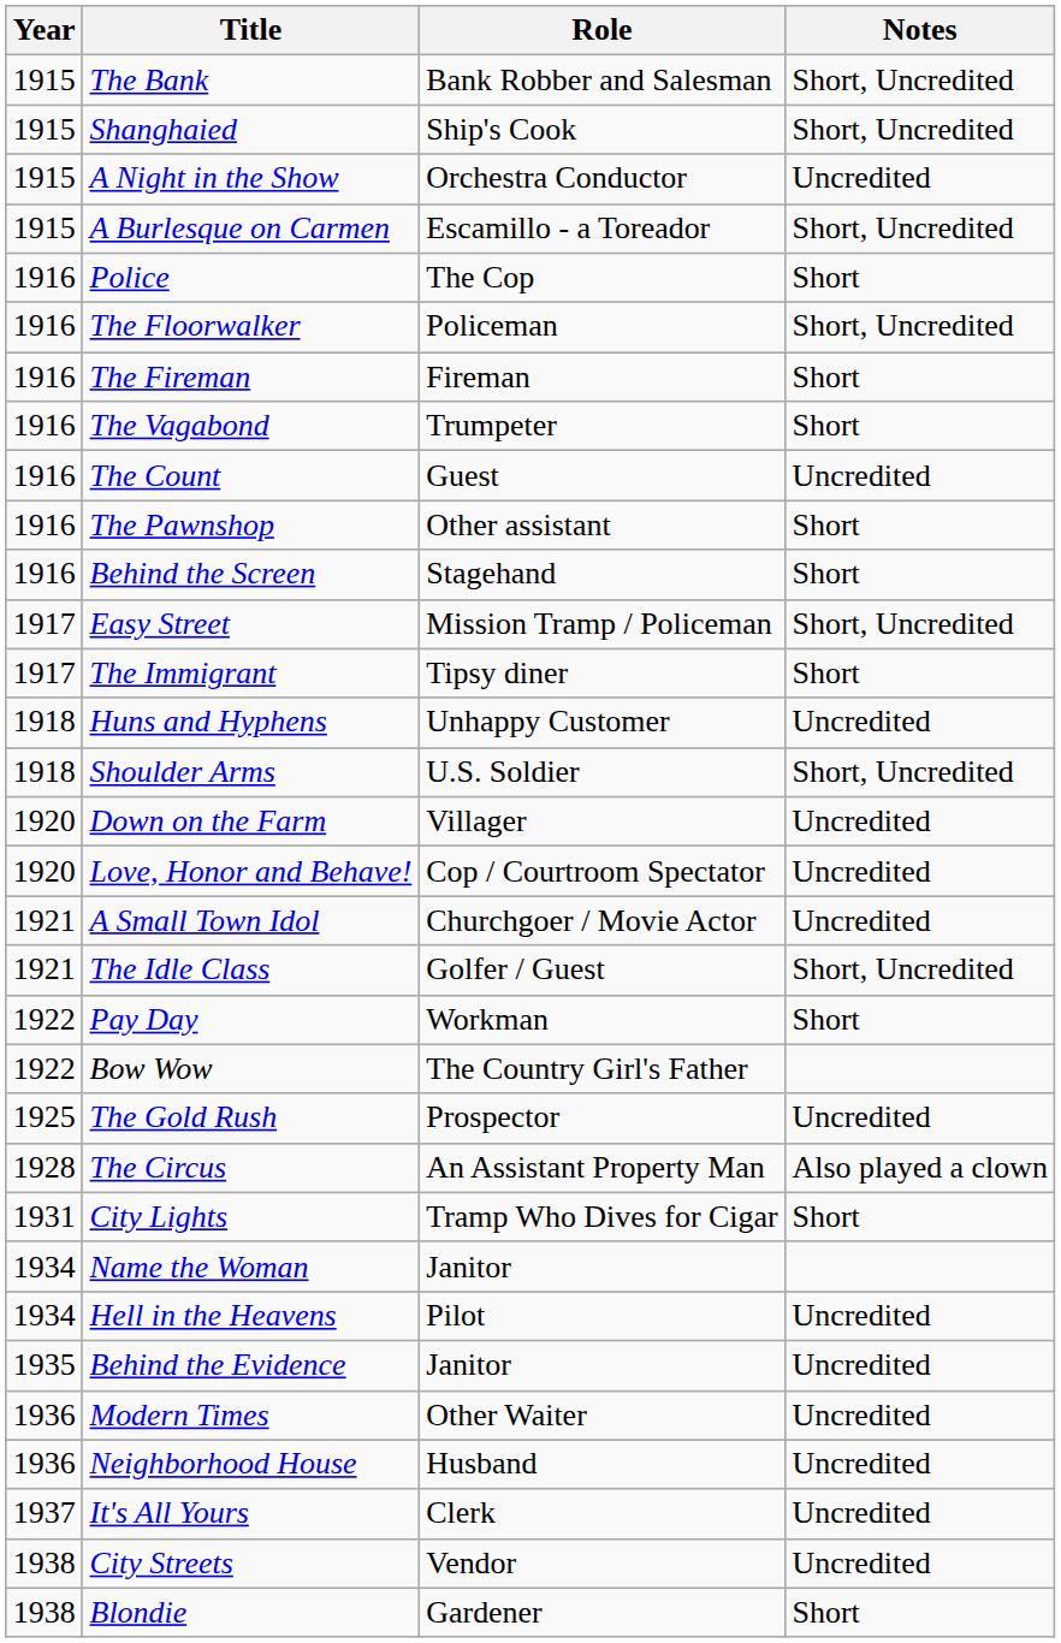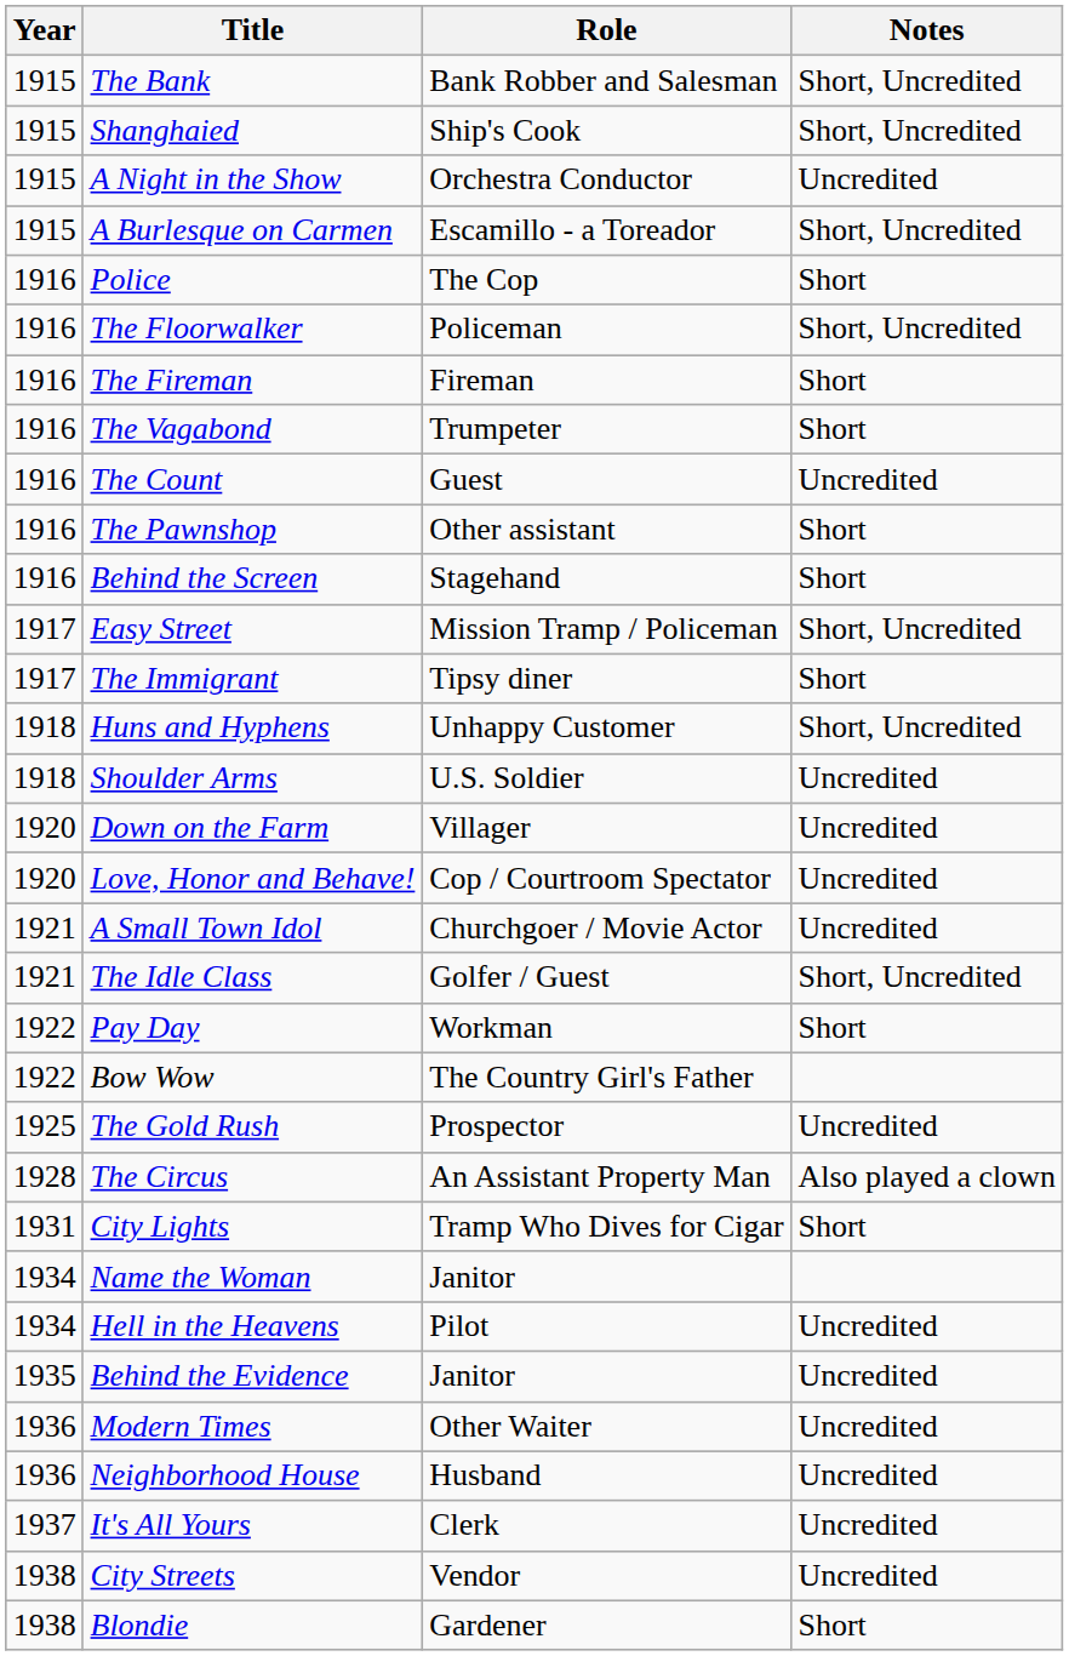 <table class="wikitable">
 <tr>
 <th>Year</th>
 <th>Title</th>
 <th>Role</th>
 <th>Notes</th>
 </tr>
 <tr>
 <td>1915</td>
 <td><em><a href='#'>The Bank</a></em></td>
 <td>Bank Robber and Salesman</td>
 <td>Short, Uncredited</td>
 </tr>
 <tr>
 <td>1915</td>
 <td><em><a href='#'>Shanghaied</a></em></td>
 <td>Ship's Cook</td>
 <td>Short, Uncredited</td>
 </tr>
 <tr>
 <td>1915</td>
 <td><em><a href='#'>A Night in the Show</a></em></td>
 <td>Orchestra Conductor</td>
 <td>Uncredited</td>
 </tr>
 <tr>
 <td>1915</td>
 <td><em><a href='#'>A Burlesque on Carmen</a></em></td>
 <td>Escamillo - a Toreador</td>
 <td>Short, Uncredited</td>
 </tr>
 <tr>
 <td>1916</td>
 <td><em><a href='#'>Police</a></em></td>
 <td>The Cop</td>
 <td>Short</td>
 </tr>
 <tr>
 <td>1916</td>
 <td><em><a href='#'>The Floorwalker</a></em></td>
 <td>Policeman</td>
 <td>Short, Uncredited</td>
 </tr>
 <tr>
 <td>1916</td>
 <td><em><a href='#'>The Fireman</a></em></td>
 <td>Fireman</td>
 <td>Short</td>
 </tr>
 <tr>
 <td>1916</td>
 <td><em><a href='#'>The Vagabond</a></em></td>
 <td>Trumpeter</td>
 <td>Short</td>
 </tr>
 <tr>
 <td>1916</td>
 <td><em><a href='#'>The Count</a></em></td>
 <td>Guest</td>
 <td>Uncredited</td>
 </tr>
 <tr>
 <td>1916</td>
 <td><em><a href='#'>The Pawnshop</a></em></td>
 <td>Other assistant</td>
 <td>Short</td>
 </tr>
 <tr>
 <td>1916</td>
 <td><em><a href='#'>Behind the Screen</a></em></td>
 <td>Stagehand</td>
 <td>Short</td>
 </tr>
 <tr>
 <td>1917</td>
 <td><em><a href='#'>Easy Street</a></em></td>
 <td>Mission Tramp / Policeman</td>
 <td>Short, Uncredited</td>
 </tr>
 <tr>
 <td>1917</td>
 <td><em><a href='#'>The Immigrant</a></em></td>
 <td>Tipsy diner</td>
 <td>Short</td>
 </tr>
 <tr>
 <td>1918</td>
 <td><em><a href='#'>Huns and Hyphens</a></em></td>
 <td>Unhappy Customer</td>
-<td>Uncredited</td>
+<td>Short, Uncredited</td>
 </tr>
 <tr>
 <td>1918</td>
 <td><em><a href='#'>Shoulder Arms</a></em></td>
 <td>U.S. Soldier</td>
-<td>Short, Uncredited</td>
+<td>Uncredited</td>
 </tr>
 <tr>
 <td>1920</td>
 <td><em><a href='#'>Down on the Farm</a></em></td>
 <td>Villager</td>
 <td>Uncredited</td>
 </tr>
 <tr>
 <td>1920</td>
 <td><em><a href='#'>Love, Honor and Behave!</a></em></td>
 <td>Cop / Courtroom Spectator</td>
 <td>Uncredited</td>
 </tr>
 <tr>
 <td>1921</td>
 <td><em><a href='#'>A Small Town Idol</a></em></td>
 <td>Churchgoer / Movie Actor</td>
 <td>Uncredited</td>
 </tr>
 <tr>
 <td>1921</td>
 <td><em><a href='#'>The Idle Class</a></em></td>
 <td>Golfer / Guest</td>
 <td>Short, Uncredited</td>
 </tr>
 <tr>
 <td>1922</td>
 <td><em><a href='#'>Pay Day</a></em></td>
 <td>Workman</td>
 <td>Short</td>
 </tr>
 <tr>
 <td>1922</td>
 <td><em>Bow Wow</em></td>
 <td>The Country Girl's Father</td>
 <td></td>
 </tr>
 <tr>
 <td>1925</td>
 <td><em><a href='#'>The Gold Rush</a></em></td>
 <td>Prospector</td>
 <td>Uncredited</td>
 </tr>
 <tr>
 <td>1928</td>
 <td><em><a href='#'>The Circus</a></em></td>
 <td>An Assistant Property Man</td>
 <td>Also played a clown</td>
 </tr>
 <tr>
 <td>1931</td>
 <td><em><a href='#'>City Lights</a></em></td>
 <td>Tramp Who Dives for Cigar</td>
 <td>Short</td>
 </tr>
 <tr>
 <td>1934</td>
 <td><em><a href='#'>Name the Woman</a></em></td>
 <td>Janitor</td>
 <td></td>
 </tr>
 <tr>
 <td>1934</td>
 <td><em><a href='#'>Hell in the Heavens</a></em></td>
 <td>Pilot</td>
 <td>Uncredited</td>
 </tr>
 <tr>
 <td>1935</td>
 <td><em><a href='#'>Behind the Evidence</a></em></td>
 <td>Janitor</td>
 <td>Uncredited</td>
 </tr>
 <tr>
 <td>1936</td>
 <td><em><a href='#'>Modern Times</a></em></td>
 <td>Other Waiter</td>
 <td>Uncredited</td>
 </tr>
 <tr>
 <td>1936</td>
 <td><em><a href='#'>Neighborhood House</a></em></td>
 <td>Husband</td>
 <td>Uncredited</td>
 </tr>
 <tr>
 <td>1937</td>
 <td><em><a href='#'>It's All Yours</a></em></td>
 <td>Clerk</td>
 <td>Uncredited</td>
 </tr>
 <tr>
 <td>1938</td>
 <td><em><a href='#'>City Streets</a></em></td>
 <td>Vendor</td>
 <td>Uncredited</td>
 </tr>
 <tr>
 <td>1938</td>
 <td><em><a href='#'>Blondie</a></em></td>
 <td>Gardener</td>
 <td>Short</td>
 </tr>
 </table>
